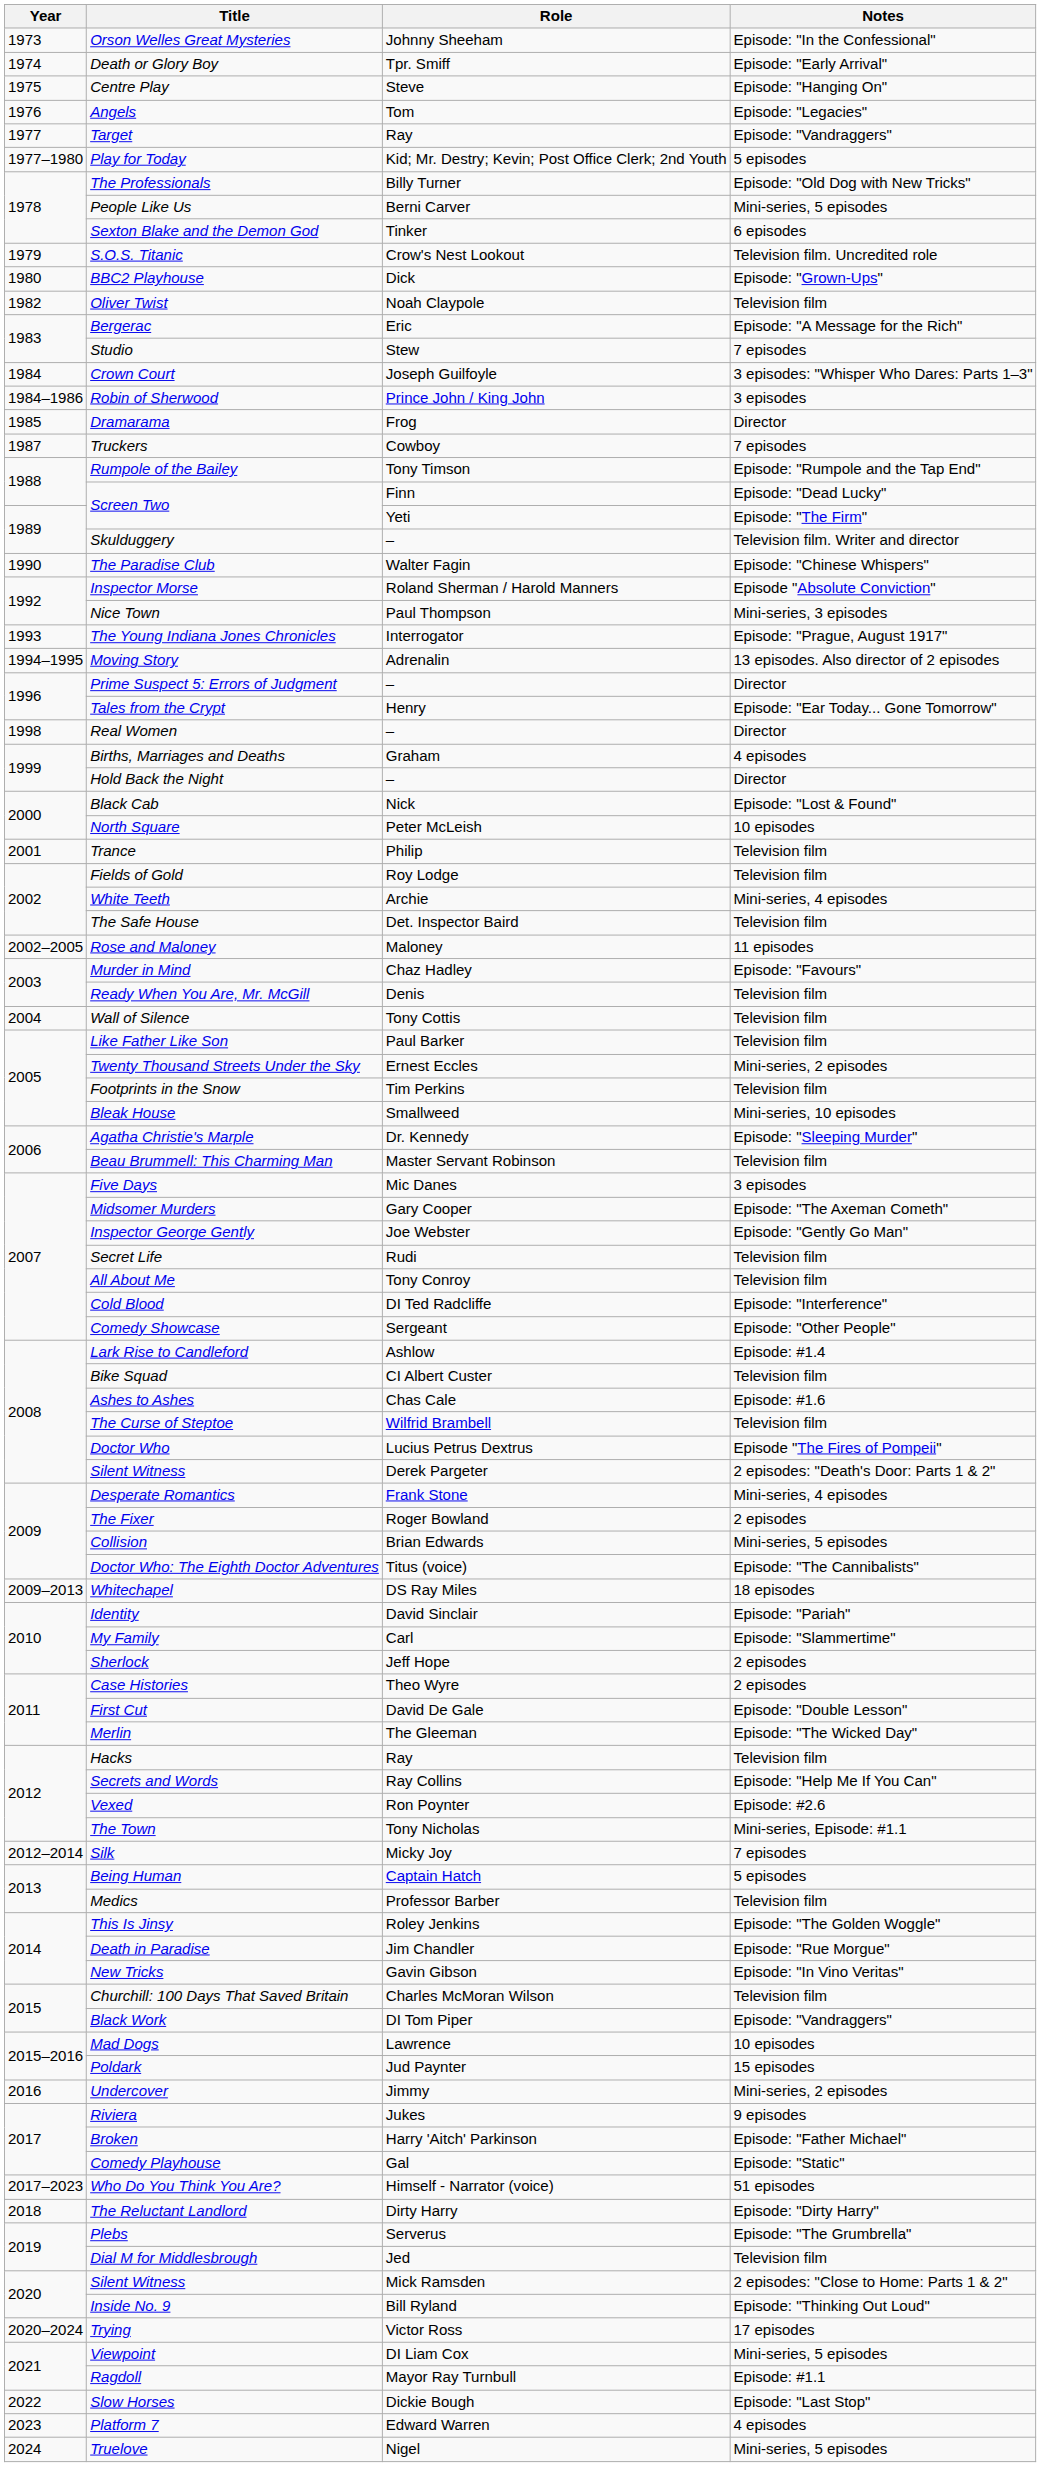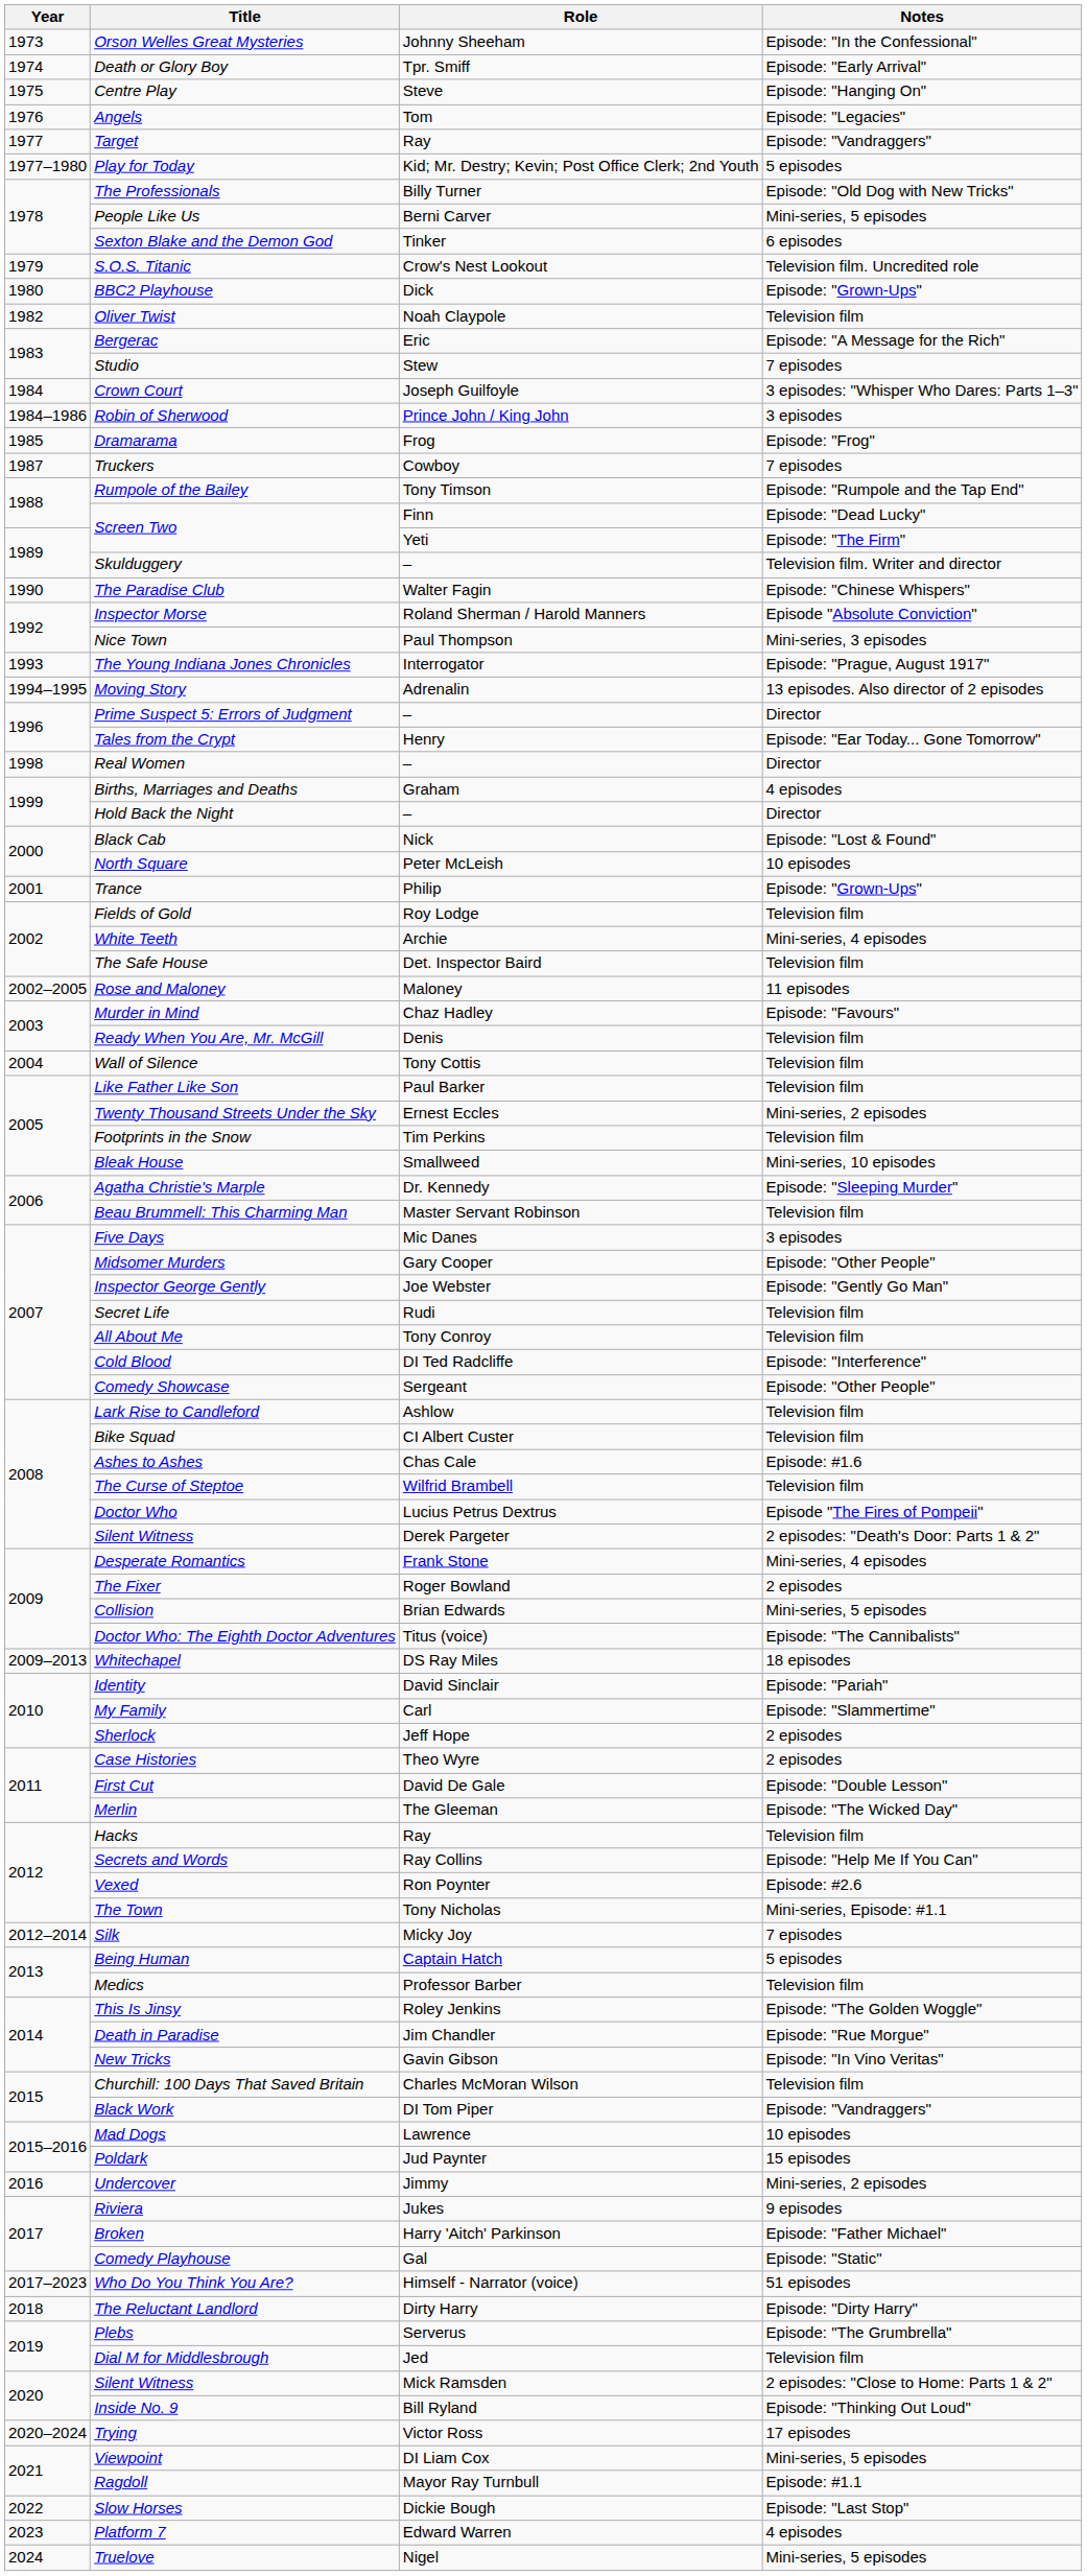 <table class="wikitable sortable">
 <tr>
 <th>Year</th>
 <th>Title</th>
 <th>Role</th>
 <th class="unsortable">Notes</th>
 </tr>
 <tr>
 <td>1973</td>
 <td><em><a href='#'>Orson Welles Great Mysteries</a></em></td>
 <td>Johnny Sheeham</td>
 <td>Episode: "In the Confessional"</td>
 </tr>
 <tr>
 <td>1974</td>
 <td><em>Death or Glory Boy</em></td>
 <td>Tpr. Smiff</td>
 <td>Episode: "Early Arrival"</td>
 </tr>
 <tr>
 <td>1975</td>
 <td><em>Centre Play</em></td>
 <td>Steve</td>
 <td>Episode: "Hanging On"</td>
 </tr>
 <tr>
 <td>1976</td>
 <td><em><a href='#'>Angels</a></em></td>
 <td>Tom</td>
 <td>Episode: "Legacies"</td>
 </tr>
 <tr>
 <td>1977</td>
 <td><em><a href='#'>Target</a></em></td>
 <td>Ray</td>
 <td>Episode: "Vandraggers"</td>
 </tr>
 <tr>
 <td>1977–1980</td>
 <td><em><a href='#'>Play for Today</a></em></td>
 <td>Kid; Mr. Destry; Kevin; Post Office Clerk; 2nd Youth</td>
 <td>5 episodes</td>
 </tr>
 <tr>
 <td rowspan="3">1978</td>
 <td><em><a href='#'>The Professionals</a></em></td>
 <td>Billy Turner</td>
 <td>Episode: "Old Dog with New Tricks"</td>
 </tr>
 <tr>
 <td><em>People Like Us</em></td>
 <td>Berni Carver</td>
 <td>Mini-series, 5 episodes</td>
 </tr>
 <tr>
 <td><em><a href='#'>Sexton Blake and the Demon God</a></em></td>
 <td>Tinker</td>
 <td>6 episodes</td>
 </tr>
 <tr>
 <td>1979</td>
 <td><em><a href='#'>S.O.S. Titanic</a></em></td>
 <td>Crow's Nest Lookout</td>
 <td>Television film. Uncredited role</td>
 </tr>
 <tr>
 <td>1980</td>
 <td><em><a href='#'>BBC2 Playhouse</a></em></td>
 <td>Dick</td>
 <td>Episode: "<a href='#'>Grown-Ups</a>"</td>
 </tr>
 <tr>
 <td>1982</td>
 <td><em><a href='#'>Oliver Twist</a></em></td>
 <td>Noah Claypole</td>
 <td>Television film</td>
 </tr>
 <tr>
 <td rowspan="2">1983</td>
 <td><em><a href='#'>Bergerac</a></em></td>
 <td>Eric</td>
 <td>Episode: "A Message for the Rich"</td>
 </tr>
 <tr>
 <td><em>Studio</em></td>
 <td>Stew</td>
 <td>7 episodes</td>
 </tr>
 <tr>
 <td>1984</td>
 <td><em><a href='#'>Crown Court</a></em></td>
 <td>Joseph Guilfoyle</td>
 <td>3 episodes: "Whisper Who Dares: Parts 1–3"</td>
 </tr>
 <tr>
 <td>1984–1986</td>
 <td><em><a href='#'>Robin of Sherwood</a></em></td>
 <td><a href='#'>Prince John / King John</a></td>
 <td>3 episodes</td>
 </tr>
 <tr>
 <td>1985</td>
 <td><em><a href='#'>Dramarama</a></em></td>
 <td>Frog</td>
-<td>Director</td>
+<td>Episode: "Frog"</td>
 </tr>
 <tr>
 <td>1987</td>
 <td><em>Truckers</em></td>
 <td>Cowboy</td>
 <td>7 episodes</td>
 </tr>
 <tr>
 <td rowspan="2">1988</td>
 <td><em><a href='#'>Rumpole of the Bailey</a></em></td>
 <td>Tony Timson</td>
 <td>Episode: "Rumpole and the Tap End"</td>
 </tr>
 <tr>
 <td rowspan="2"><em><a href='#'>Screen Two</a></em></td>
 <td>Finn</td>
 <td>Episode: "Dead Lucky"</td>
 </tr>
 <tr>
 <td rowspan="2">1989</td>
 <td>Yeti</td>
 <td>Episode: "<a href='#'>The Firm</a>"</td>
 </tr>
 <tr>
 <td><em>Skulduggery</em></td>
 <td>–</td>
 <td>Television film. Writer and director</td>
 </tr>
 <tr>
 <td>1990</td>
 <td><em><a href='#'>The Paradise Club</a></em></td>
 <td>Walter Fagin</td>
 <td>Episode: "Chinese Whispers"</td>
 </tr>
 <tr>
 <td rowspan="2">1992</td>
 <td><em><a href='#'>Inspector Morse</a></em></td>
 <td>Roland Sherman / Harold Manners</td>
 <td>Episode "<a href='#'>Absolute Conviction</a>"</td>
 </tr>
 <tr>
 <td><em>Nice Town</em></td>
 <td>Paul Thompson</td>
 <td>Mini-series, 3 episodes</td>
 </tr>
 <tr>
 <td>1993</td>
 <td><em><a href='#'>The Young Indiana Jones Chronicles</a></em></td>
 <td>Interrogator</td>
 <td>Episode: "Prague, August 1917"</td>
 </tr>
 <tr>
 <td>1994–1995</td>
 <td><em><a href='#'>Moving Story</a></em></td>
 <td>Adrenalin</td>
 <td>13 episodes. Also director of 2 episodes</td>
 </tr>
 <tr>
 <td rowspan="2">1996</td>
 <td><em><a href='#'>Prime Suspect 5: Errors of Judgment</a></em></td>
 <td>–</td>
 <td>Director</td>
 </tr>
 <tr>
 <td><em><a href='#'>Tales from the Crypt</a></em></td>
 <td>Henry</td>
 <td>Episode: "Ear Today... Gone Tomorrow"</td>
 </tr>
 <tr>
 <td>1998</td>
 <td><em>Real Women</em></td>
 <td>–</td>
 <td>Director</td>
 </tr>
 <tr>
 <td rowspan="2">1999</td>
 <td><em>Births, Marriages and Deaths</em></td>
 <td>Graham</td>
 <td>4 episodes</td>
 </tr>
 <tr>
 <td><em>Hold Back the Night</em></td>
 <td>–</td>
 <td>Director</td>
 </tr>
 <tr>
 <td rowspan="2">2000</td>
 <td><em>Black Cab</em></td>
 <td>Nick</td>
 <td>Episode: "Lost & Found"</td>
 </tr>
 <tr>
 <td><em><a href='#'>North Square</a></em></td>
 <td>Peter McLeish</td>
 <td>10 episodes</td>
 </tr>
 <tr>
 <td>2001</td>
 <td><em>Trance</em></td>
 <td>Philip</td>
-<td>Television film</td>
+<td>Episode: "<a href='#'>Grown-Ups</a>"</td>
 </tr>
 <tr>
 <td rowspan="3">2002</td>
 <td><em>Fields of Gold</em></td>
 <td>Roy Lodge</td>
 <td>Television film</td>
 </tr>
 <tr>
 <td><em><a href='#'>White Teeth</a></em></td>
 <td>Archie</td>
 <td>Mini-series, 4 episodes</td>
 </tr>
 <tr>
 <td><em>The Safe House</em></td>
 <td>Det. Inspector Baird</td>
 <td>Television film</td>
 </tr>
 <tr>
 <td>2002–2005</td>
 <td><em><a href='#'>Rose and Maloney</a></em></td>
 <td>Maloney</td>
 <td>11 episodes</td>
 </tr>
 <tr>
 <td rowspan="2">2003</td>
 <td><em><a href='#'>Murder in Mind</a></em></td>
 <td>Chaz Hadley</td>
 <td>Episode: "Favours"</td>
 </tr>
 <tr>
 <td><em><a href='#'>Ready When You Are, Mr. McGill</a></em></td>
 <td>Denis</td>
 <td>Television film</td>
 </tr>
 <tr>
 <td>2004</td>
 <td><em>Wall of Silence</em></td>
 <td>Tony Cottis</td>
 <td>Television film</td>
 </tr>
 <tr>
 <td rowspan="4">2005</td>
 <td><em><a href='#'>Like Father Like Son</a></em></td>
 <td>Paul Barker</td>
 <td>Television film</td>
 </tr>
 <tr>
 <td><em><a href='#'>Twenty Thousand Streets Under the Sky</a></em></td>
 <td>Ernest Eccles</td>
 <td>Mini-series, 2 episodes</td>
 </tr>
 <tr>
 <td><em>Footprints in the Snow</em></td>
 <td>Tim Perkins</td>
 <td>Television film</td>
 </tr>
 <tr>
 <td><em><a href='#'>Bleak House</a></em></td>
 <td>Smallweed</td>
 <td>Mini-series, 10 episodes</td>
 </tr>
 <tr>
 <td rowspan="2">2006</td>
 <td><em><a href='#'>Agatha Christie's Marple</a></em></td>
 <td>Dr. Kennedy</td>
 <td>Episode: "<a href='#'>Sleeping Murder</a>"</td>
 </tr>
 <tr>
 <td><em><a href='#'>Beau Brummell: This Charming Man</a></em></td>
 <td>Master Servant Robinson</td>
 <td>Television film</td>
 </tr>
 <tr>
 <td rowspan="7">2007</td>
 <td><em><a href='#'>Five Days</a></em></td>
 <td>Mic Danes</td>
 <td>3 episodes</td>
 </tr>
 <tr>
 <td><em><a href='#'>Midsomer Murders</a></em></td>
 <td>Gary Cooper</td>
-<td>Episode: "The Axeman Cometh"</td>
+<td>Episode: "Other People"</td>
 </tr>
 <tr>
 <td><em><a href='#'>Inspector George Gently</a></em></td>
 <td>Joe Webster</td>
 <td>Episode: "Gently Go Man"</td>
 </tr>
 <tr>
 <td><em>Secret Life</em></td>
 <td>Rudi</td>
 <td>Television film</td>
 </tr>
 <tr>
 <td><em><a href='#'>All About Me</a></em></td>
 <td>Tony Conroy</td>
 <td>Television film</td>
 </tr>
 <tr>
 <td><em><a href='#'>Cold Blood</a></em></td>
 <td>DI Ted Radcliffe</td>
 <td>Episode: "Interference"</td>
 </tr>
 <tr>
 <td><em><a href='#'>Comedy Showcase</a></em></td>
 <td>Sergeant</td>
 <td>Episode: "Other People"</td>
 </tr>
 <tr>
 <td rowspan="6">2008</td>
 <td><em><a href='#'>Lark Rise to Candleford</a></em></td>
 <td>Ashlow</td>
-<td>Episode: #1.4</td>
+<td>Television film</td>
 </tr>
 <tr>
 <td><em>Bike Squad</em></td>
 <td>CI Albert Custer</td>
 <td>Television film</td>
 </tr>
 <tr>
 <td><em><a href='#'>Ashes to Ashes</a></em></td>
 <td>Chas Cale</td>
 <td>Episode: #1.6</td>
 </tr>
 <tr>
 <td><em><a href='#'>The Curse of Steptoe</a></em></td>
 <td><a href='#'>Wilfrid Brambell</a></td>
 <td>Television film</td>
 </tr>
 <tr>
 <td><em><a href='#'>Doctor Who</a></em></td>
 <td>Lucius Petrus Dextrus</td>
 <td>Episode "<a href='#'>The Fires of Pompeii</a>"</td>
 </tr>
 <tr>
 <td><em><a href='#'>Silent Witness</a></em></td>
 <td>Derek Pargeter</td>
 <td>2 episodes: "Death's Door: Parts 1 & 2"</td>
 </tr>
 <tr>
 <td rowspan="4">2009</td>
 <td><em><a href='#'>Desperate Romantics</a></em></td>
 <td><a href='#'>Frank Stone</a></td>
 <td>Mini-series, 4 episodes</td>
 </tr>
 <tr>
 <td><em><a href='#'>The Fixer</a></em></td>
 <td>Roger Bowland</td>
 <td>2 episodes</td>
 </tr>
 <tr>
 <td><em><a href='#'>Collision</a></em></td>
 <td>Brian Edwards</td>
 <td>Mini-series, 5 episodes</td>
 </tr>
 <tr>
 <td><em><a href='#'>Doctor Who: The Eighth Doctor Adventures</a></em></td>
 <td>Titus (voice)</td>
 <td>Episode: "The Cannibalists"</td>
 </tr>
 <tr>
 <td>2009–2013</td>
 <td><em><a href='#'>Whitechapel</a></em></td>
 <td>DS Ray Miles</td>
 <td>18 episodes</td>
 </tr>
 <tr>
 <td rowspan="3">2010</td>
 <td><em><a href='#'>Identity</a></em></td>
 <td>David Sinclair</td>
 <td>Episode: "Pariah"</td>
 </tr>
 <tr>
 <td><em><a href='#'>My Family</a></em></td>
 <td>Carl</td>
 <td>Episode: "Slammertime"</td>
 </tr>
 <tr>
 <td><em><a href='#'>Sherlock</a></em></td>
 <td>Jeff Hope</td>
 <td>2 episodes</td>
 </tr>
 <tr>
 <td rowspan="3">2011</td>
 <td><em><a href='#'>Case Histories</a></em></td>
 <td>Theo Wyre</td>
 <td>2 episodes</td>
 </tr>
 <tr>
 <td><em><a href='#'>First Cut</a></em></td>
 <td>David De Gale</td>
 <td>Episode: "Double Lesson"</td>
 </tr>
 <tr>
 <td><em><a href='#'>Merlin</a></em></td>
 <td>The Gleeman</td>
 <td>Episode: "The Wicked Day"</td>
 </tr>
 <tr>
 <td rowspan="4">2012</td>
 <td><em>Hacks</em></td>
 <td>Ray</td>
 <td>Television film</td>
 </tr>
 <tr>
 <td><em><a href='#'>Secrets and Words</a></em></td>
 <td>Ray Collins</td>
 <td>Episode: "Help Me If You Can"</td>
 </tr>
 <tr>
 <td><em><a href='#'>Vexed</a></em></td>
 <td>Ron Poynter</td>
 <td>Episode: #2.6</td>
 </tr>
 <tr>
 <td><em><a href='#'>The Town</a></em></td>
 <td>Tony Nicholas</td>
 <td>Mini-series, Episode: #1.1</td>
 </tr>
 <tr>
 <td>2012–2014</td>
 <td><em><a href='#'>Silk</a></em></td>
 <td>Micky Joy</td>
 <td>7 episodes</td>
 </tr>
 <tr>
 <td rowspan="2">2013</td>
 <td><em><a href='#'>Being Human</a></em></td>
 <td><a href='#'>Captain Hatch</a></td>
 <td>5 episodes</td>
 </tr>
 <tr>
 <td><em>Medics</em></td>
 <td>Professor Barber</td>
 <td>Television film</td>
 </tr>
 <tr>
 <td rowspan="3">2014</td>
 <td><em><a href='#'>This Is Jinsy</a></em></td>
 <td>Roley Jenkins</td>
 <td>Episode: "The Golden Woggle"</td>
 </tr>
 <tr>
 <td><em><a href='#'>Death in Paradise</a></em></td>
 <td>Jim Chandler</td>
 <td>Episode: "Rue Morgue"</td>
 </tr>
 <tr>
 <td><em><a href='#'>New Tricks</a></em></td>
 <td>Gavin Gibson</td>
 <td>Episode: "In Vino Veritas"</td>
 </tr>
 <tr>
 <td rowspan="2">2015</td>
 <td><em>Churchill: 100 Days That Saved Britain</em></td>
 <td>Charles McMoran Wilson</td>
 <td>Television film</td>
 </tr>
 <tr>
 <td><em><a href='#'>Black Work</a></em></td>
 <td>DI Tom Piper</td>
 <td>Episode: "Vandraggers"</td>
 </tr>
 <tr>
 <td rowspan="2">2015–2016</td>
 <td><em><a href='#'>Mad Dogs</a></em></td>
 <td>Lawrence</td>
 <td>10 episodes</td>
 </tr>
 <tr>
 <td><em><a href='#'>Poldark</a></em></td>
 <td>Jud Paynter</td>
 <td>15 episodes</td>
 </tr>
 <tr>
 <td>2016</td>
 <td><em><a href='#'>Undercover</a></em></td>
 <td>Jimmy</td>
 <td>Mini-series, 2 episodes</td>
 </tr>
 <tr>
 <td rowspan="3">2017</td>
 <td><em><a href='#'>Riviera</a></em></td>
 <td>Jukes</td>
 <td>9 episodes</td>
 </tr>
 <tr>
 <td><em><a href='#'>Broken</a></em></td>
 <td>Harry 'Aitch' Parkinson</td>
 <td>Episode: "Father Michael"</td>
 </tr>
 <tr>
 <td><em><a href='#'>Comedy Playhouse</a></em></td>
 <td>Gal</td>
 <td>Episode: "Static"</td>
 </tr>
 <tr>
 <td>2017–2023</td>
 <td><em><a href='#'>Who Do You Think You Are?</a></em></td>
 <td>Himself - Narrator (voice)</td>
 <td>51 episodes</td>
 </tr>
 <tr>
 <td>2018</td>
 <td><em><a href='#'>The Reluctant Landlord</a></em></td>
 <td>Dirty Harry</td>
 <td>Episode: "Dirty Harry"</td>
 </tr>
 <tr>
 <td rowspan="2">2019</td>
 <td><em><a href='#'>Plebs</a></em></td>
 <td>Serverus</td>
 <td>Episode: "The Grumbrella"</td>
 </tr>
 <tr>
 <td><em><a href='#'>Dial M for Middlesbrough</a></em></td>
 <td>Jed</td>
 <td>Television film</td>
 </tr>
 <tr>
 <td rowspan="2">2020</td>
 <td><em><a href='#'>Silent Witness</a></em></td>
 <td>Mick Ramsden</td>
 <td>2 episodes: "Close to Home: Parts 1 & 2"</td>
 </tr>
 <tr>
 <td><em><a href='#'>Inside No. 9</a></em></td>
 <td>Bill Ryland</td>
 <td>Episode: "Thinking Out Loud"</td>
 </tr>
 <tr>
 <td>2020–2024</td>
 <td><em><a href='#'>Trying</a></em></td>
 <td>Victor Ross</td>
 <td>17 episodes</td>
 </tr>
 <tr>
 <td rowspan="2">2021</td>
 <td><em><a href='#'>Viewpoint</a></em></td>
 <td>DI Liam Cox</td>
 <td>Mini-series, 5 episodes</td>
 </tr>
 <tr>
 <td><em><a href='#'>Ragdoll</a></em></td>
 <td>Mayor Ray Turnbull</td>
 <td>Episode: #1.1</td>
 </tr>
 <tr>
 <td>2022</td>
 <td><em><a href='#'>Slow Horses</a></em></td>
 <td>Dickie Bough</td>
 <td>Episode: "Last Stop"</td>
 </tr>
 <tr>
 <td>2023</td>
 <td><em><a href='#'>Platform 7</a></em></td>
 <td>Edward Warren</td>
 <td>4 episodes</td>
 </tr>
 <tr>
 <td>2024</td>
 <td><em><a href='#'>Truelove</a></em></td>
 <td>Nigel</td>
 <td>Mini-series, 5 episodes</td>
 </tr>
 </table>
